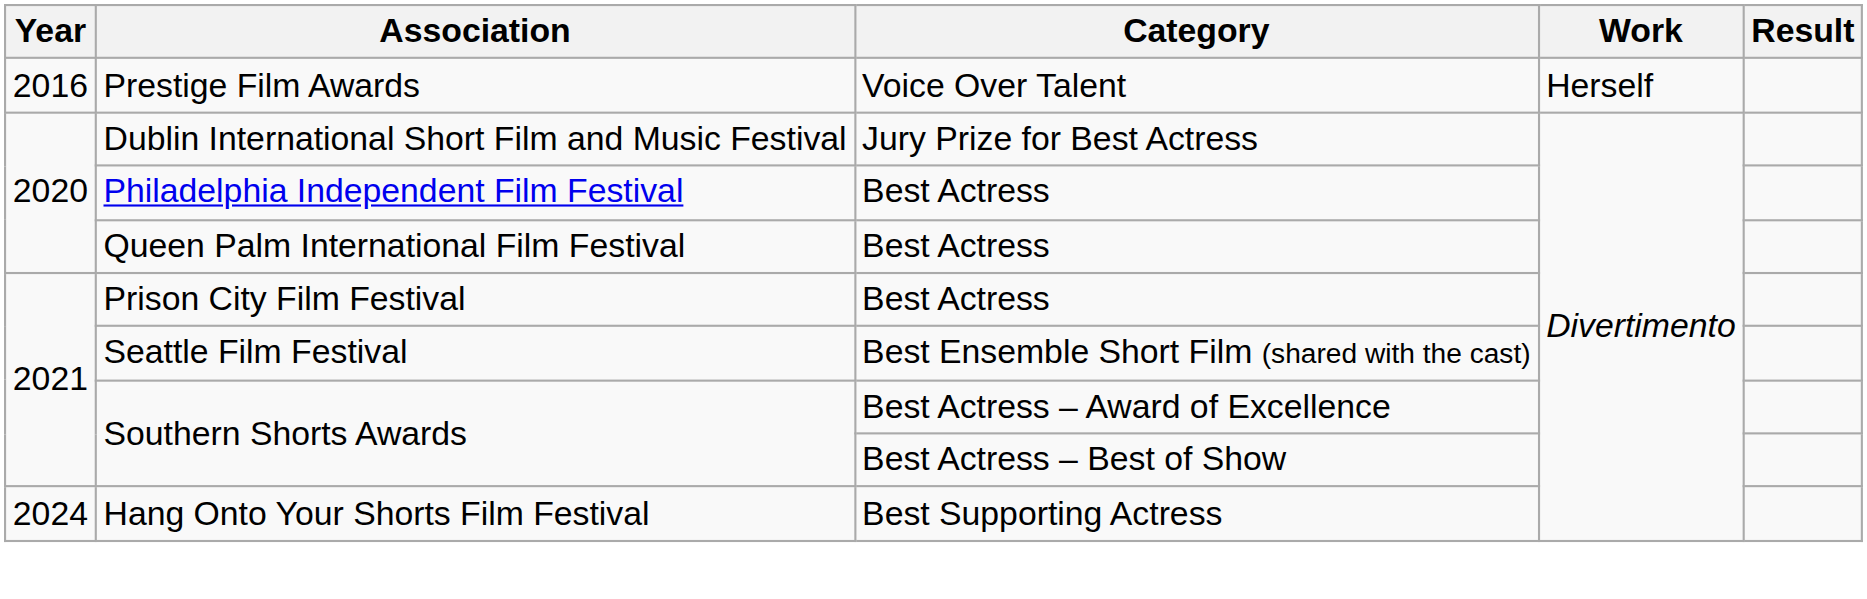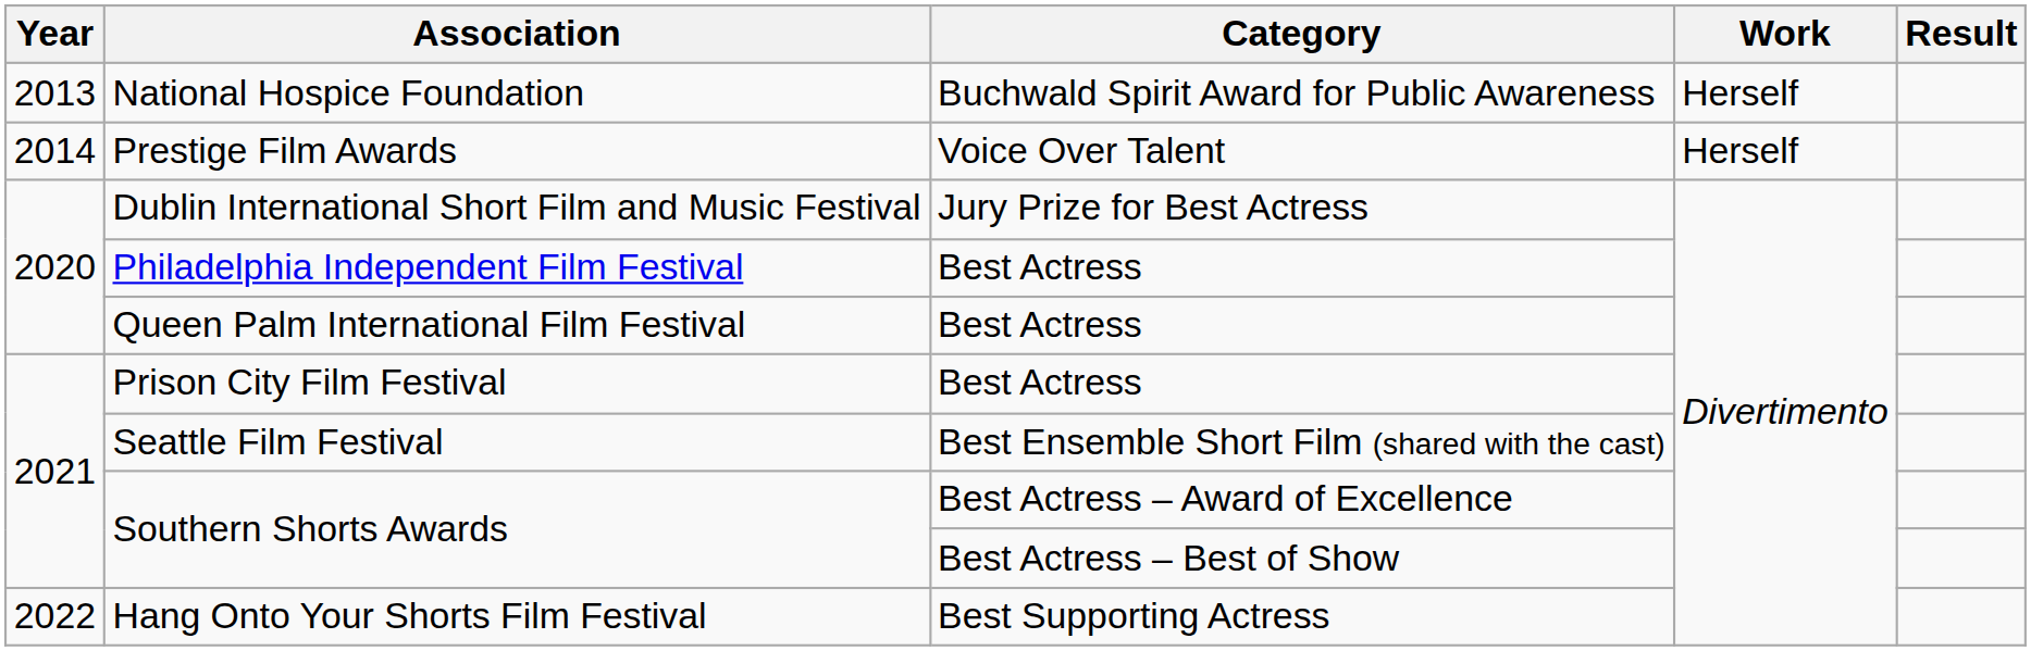 <table class="wikitable">
 <tr>
 <th>Year</th>
 <th>Association</th>
 <th>Category</th>
 <th>Work</th>
 <th>Result</th>
 </tr>
 <tr>
-<td>2016</td>
+<td>2013</td>
+<td>National Hospice Foundation</td>
+<td>Buchwald Spirit Award for Public Awareness</td>
+<td>Herself</td>
+<td></td>
+</tr>
+<tr>
+<td>2014</td>
 <td>Prestige Film Awards</td>
 <td>Voice Over Talent</td>
 <td>Herself</td>
 <td></td>
 </tr>
 <tr>
 <td rowspan="3">2020</td>
 <td>Dublin International Short Film and Music Festival</td>
 <td>Jury Prize for Best Actress</td>
 <td rowspan="8"><em>Divertimento</em></td>
 <td></td>
 </tr>
 <tr>
 <td><a href='#'>Philadelphia Independent Film Festival</a></td>
 <td>Best Actress</td>
 <td></td>
 </tr>
 <tr>
 <td>Queen Palm International Film Festival</td>
 <td>Best Actress</td>
 <td></td>
 </tr>
 <tr>
 <td rowspan="4">2021</td>
 <td>Prison City Film Festival</td>
 <td>Best Actress</td>
 <td></td>
 </tr>
 <tr>
 <td>Seattle Film Festival</td>
 <td>Best Ensemble Short Film <small>(shared with the cast)</small></td>
 <td></td>
 </tr>
 <tr>
 <td rowspan="2">Southern Shorts Awards</td>
 <td>Best Actress – Award of Excellence</td>
 <td></td>
 </tr>
 <tr>
 <td>Best Actress – Best of Show</td>
 <td></td>
 </tr>
 <tr>
-<td>2024</td>
+<td>2022</td>
 <td>Hang Onto Your Shorts Film Festival</td>
 <td>Best Supporting Actress</td>
 <td></td>
 </tr>
 </table>
